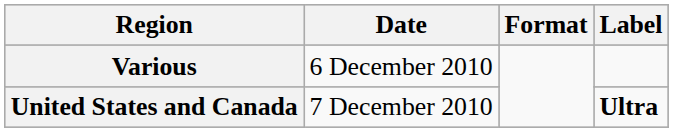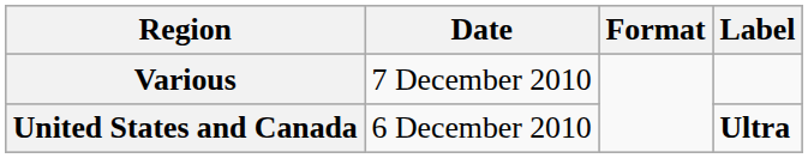 <table class="wikitable plainrowheaders">
 <tr>
 <th>Region</th>
 <th>Date</th>
 <th>Format</th>
 <th>Label</th>
 </tr>
 <tr>
 <th scope="row">Various</th>
-<td>6 December 2010</td>
+<td>7 December 2010</td>
 <td rowspan="2"></td>
 <td></td>
 </tr>
 <tr>
 <th scope="row">United States and Canada</th>
-<td>7 December 2010</td>
+<td>6 December 2010</td>
 <td><strong>Ultra</strong></td>
 </tr>
 </table>
